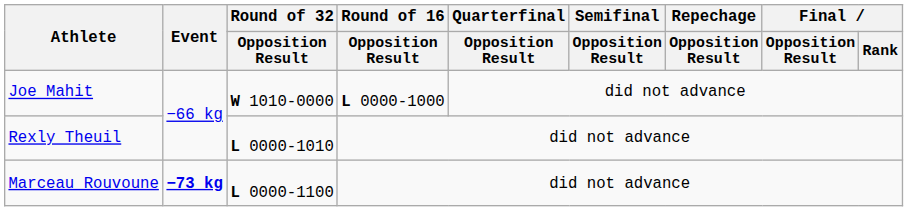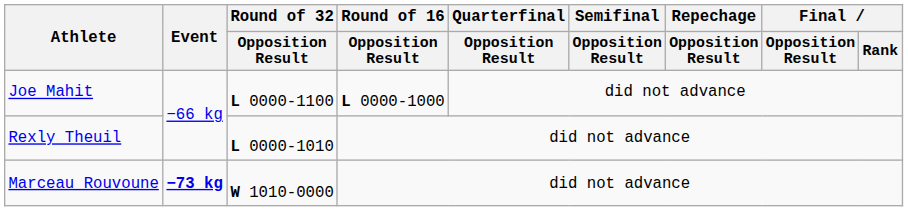 <table class="wikitable" style="font-size:90%">
 <tr>
 <th rowspan=2>Athlete</th>
 <th rowspan=2>Event</th>
 <th>Round of 32</th>
 <th>Round of 16</th>
 <th>Quarterfinal</th>
 <th>Semifinal</th>
 <th>Repechage</th>
 <th colspan=2>Final / </th>
 </tr>
 <tr style="font-size: 95%">
 <th>Opposition<br>Result</th>
 <th>Opposition<br>Result</th>
 <th>Opposition<br>Result</th>
 <th>Opposition<br>Result</th>
 <th>Opposition<br>Result</th>
 <th>Opposition<br>Result</th>
 <th>Rank</th>
 </tr>
 <tr align=center>
 <td align=left><a href='#'>Joe Mahit</a></td>
 <td align=left rowspan="2"><a href='#'>−66 kg</a></td>
-<td><br><strong>W</strong> 1010-0000</td>
+<td><br><strong>L</strong> 0000-1100</td>
 <td><br><strong>L</strong> 0000-1000</td>
 <td colspan=5>did not advance</td>
 </tr>
 <tr align=center>
 <td align=left><a href='#'>Rexly Theuil</a></td>
 <td><br><strong>L</strong> 0000-1010</td>
 <td colspan=6>did not advance</td>
 </tr>
 <tr align=center>
 <td align=left><a href='#'>Marceau Rouvoune</a></td>
 <td align=left><strong><a href='#'>−73 kg</a></strong></td>
-<td><br><strong>L</strong> 0000-1100</td>
+<td><br><strong>W</strong> 1010-0000</td>
 <td colspan=6>did not advance</td>
 </tr>
 </table>
